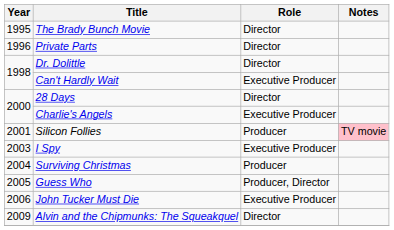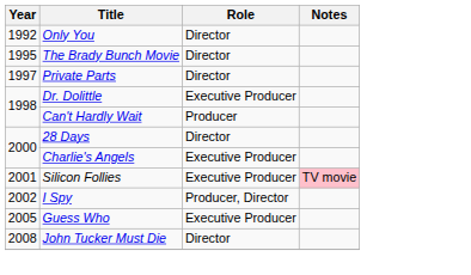 <table class="wikitable">
 <tr>
 <th>Year</th>
 <th>Title</th>
 <th>Role</th>
 <th>Notes</th>
 </tr>
 <tr>
+<td>1992</td>
+<td><em><a href='#'>Only You</a></em></td>
+<td>Director</td>
+<td></td>
+</tr>
+<tr>
 <td>1995</td>
 <td><em><a href='#'>The Brady Bunch Movie</a></em></td>
 <td>Director</td>
 <td></td>
 </tr>
 <tr>
-<td>1996</td>
+<td>1997</td>
 <td><em><a href='#'>Private Parts</a></em></td>
 <td>Director</td>
 <td></td>
 </tr>
 <tr>
 <td rowspan=2>1998</td>
 <td><em><a href='#'>Dr. Dolittle</a></em></td>
-<td>Director</td>
+<td>Executive Producer</td>
 <td></td>
 </tr>
 <tr>
 <td><em><a href='#'>Can't Hardly Wait</a></em></td>
-<td>Executive Producer</td>
+<td>Producer</td>
 <td></td>
 </tr>
 <tr>
 <td rowspan=2>2000</td>
 <td><em><a href='#'>28 Days</a></em></td>
 <td>Director</td>
 <td></td>
 </tr>
 <tr>
 <td><em><a href='#'>Charlie's Angels</a></em></td>
 <td>Executive Producer</td>
 <td></td>
 </tr>
 <tr>
 <td>2001</td>
 <td><em>Silicon Follies</em></td>
-<td>Producer</td>
+<td>Executive Producer</td>
 <td style="background: pink;">TV movie</td>
 </tr>
 <tr>
-<td>2003</td>
+<td>2002</td>
 <td><em><a href='#'>I Spy</a></em></td>
-<td>Executive Producer</td>
-<td></td>
-</tr>
-<tr>
-<td>2004</td>
-<td><em><a href='#'>Surviving Christmas</a></em></td>
-<td>Producer</td>
+<td>Producer, Director</td>
 <td></td>
 </tr>
 <tr>
 <td>2005</td>
 <td><em><a href='#'>Guess Who</a></em></td>
-<td>Producer, Director</td>
-<td></td>
-</tr>
-<tr>
-<td>2006</td>
-<td><em><a href='#'>John Tucker Must Die</a></em></td>
 <td>Executive Producer</td>
 <td></td>
 </tr>
 <tr>
-<td>2009</td>
-<td><em><a href='#'>Alvin and the Chipmunks: The Squeakquel</a></em></td>
+<td>2008</td>
+<td><em><a href='#'>John Tucker Must Die</a></em></td>
 <td>Director</td>
 <td></td>
 </tr>
 <tr>
 </tr>
 </table>
